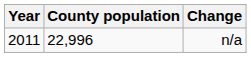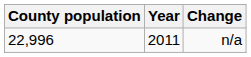 <table class="wikitable">
 <tr>
+<th>County population</th>
 <th>Year</th>
-<th>County population</th>
 <th>Change</th>
 </tr>
 <tr>
+<td>22,996</td>
 <td>2011</td>
-<td>22,996</td>
 <td align="right">n/a</td>
 </tr>
 </table>
